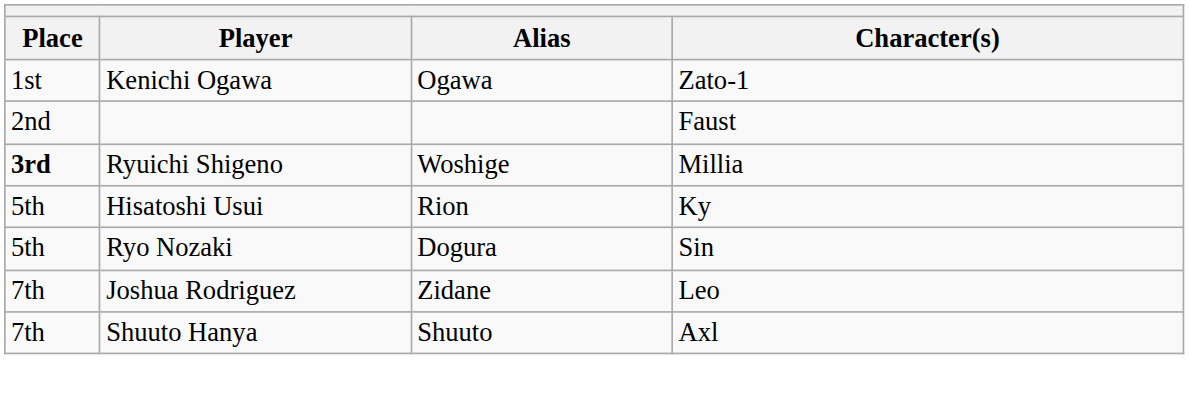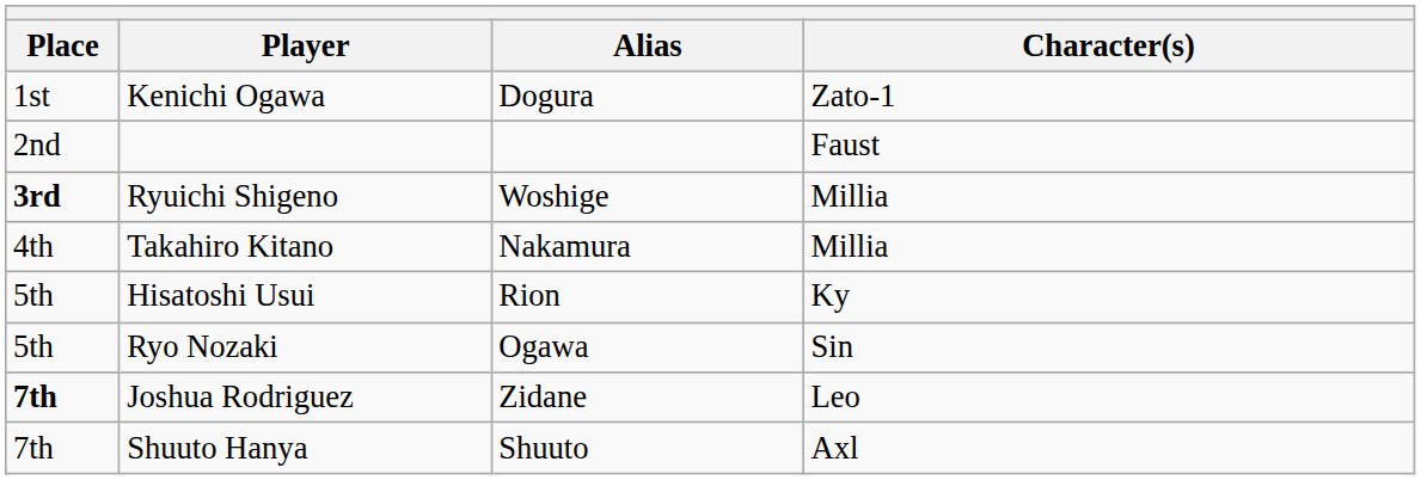 <table class="wikitable">
 <tr>
 <th colspan=4></th>
 </tr>
 <tr>
 <th style="width:50px;">Place</th>
 <th style="width:180px;">Player</th>
 <th style="width:150px;">Alias</th>
 <th style="width:300px;">Character(s)</th>
 </tr>
 <tr>
 <td>1st</td>
 <td> Kenichi Ogawa</td>
-<td>Ogawa</td>
+<td>Dogura</td>
 <td>Zato-1</td>
 </tr>
 <tr>
 <td>2nd</td>
 <td></td>
 <td></td>
 <td>Faust</td>
 </tr>
 <tr>
 <td><strong>3rd</strong></td>
 <td> Ryuichi Shigeno</td>
 <td>Woshige</td>
 <td>Millia</td>
 </tr>
 <tr>
+<td>4th</td>
+<td> Takahiro Kitano</td>
+<td>Nakamura</td>
+<td>Millia</td>
+</tr>
+<tr>
 <td>5th</td>
 <td> Hisatoshi Usui</td>
 <td>Rion</td>
 <td>Ky</td>
 </tr>
 <tr>
 <td>5th</td>
 <td> Ryo Nozaki</td>
-<td>Dogura</td>
+<td>Ogawa</td>
 <td>Sin</td>
 </tr>
 <tr>
-<td>7th</td>
+<td><strong>7th</strong></td>
 <td> Joshua Rodriguez</td>
 <td>Zidane</td>
 <td>Leo</td>
 </tr>
 <tr>
 <td>7th</td>
 <td> Shuuto Hanya</td>
 <td>Shuuto</td>
 <td>Axl</td>
 </tr>
 </table>
